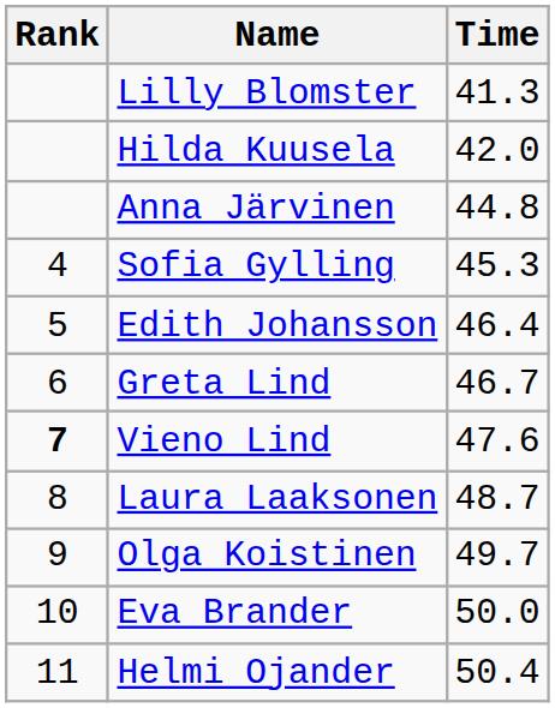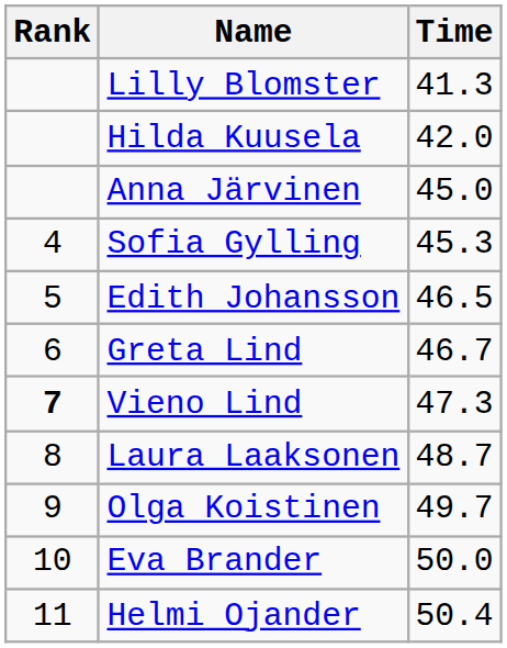 <table class="wikitable" style="text-align:center">
 <tr>
 <th>Rank</th>
 <th>Name</th>
 <th>Time</th>
 </tr>
 <tr>
 <td></td>
 <td align=left><a href='#'>Lilly Blomster</a></td>
 <td>41.3</td>
 </tr>
 <tr>
 <td></td>
 <td align=left><a href='#'>Hilda Kuusela</a></td>
 <td>42.0</td>
 </tr>
 <tr>
 <td></td>
 <td align=left><a href='#'>Anna Järvinen</a></td>
-<td>44.8</td>
+<td>45.0</td>
 </tr>
 <tr>
 <td>4</td>
 <td align=left><a href='#'>Sofia Gylling</a></td>
 <td>45.3</td>
 </tr>
 <tr>
 <td>5</td>
 <td align=left><a href='#'>Edith Johansson</a></td>
-<td>46.4</td>
+<td>46.5</td>
 </tr>
 <tr>
 <td>6</td>
 <td align=left><a href='#'>Greta Lind</a></td>
 <td>46.7</td>
 </tr>
 <tr>
 <td><strong>7</strong></td>
 <td align=left><a href='#'>Vieno Lind</a></td>
-<td>47.6</td>
+<td>47.3</td>
 </tr>
 <tr>
 <td>8</td>
 <td align=left><a href='#'>Laura Laaksonen</a></td>
 <td>48.7</td>
 </tr>
 <tr>
 <td>9</td>
 <td align=left><a href='#'>Olga Koistinen</a></td>
 <td>49.7</td>
 </tr>
 <tr>
 <td>10</td>
 <td align=left><a href='#'>Eva Brander</a></td>
 <td>50.0</td>
 </tr>
 <tr>
 <td>11</td>
 <td align=left><a href='#'>Helmi Ojander</a></td>
 <td>50.4</td>
 </tr>
 </table>
